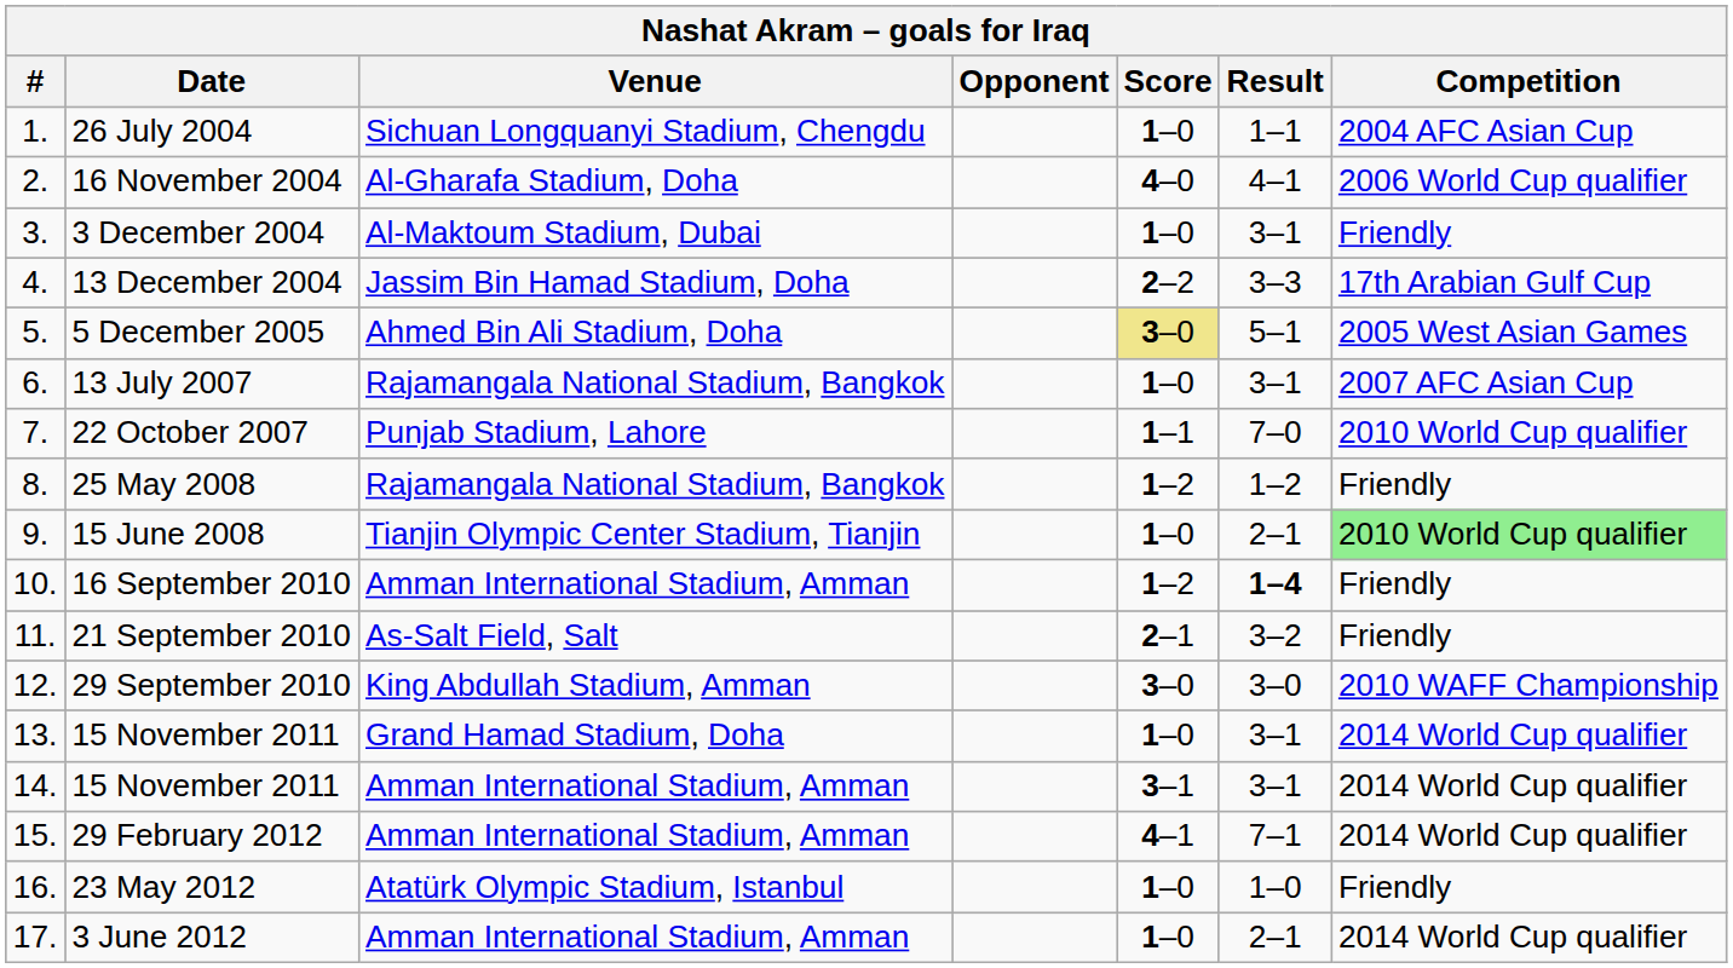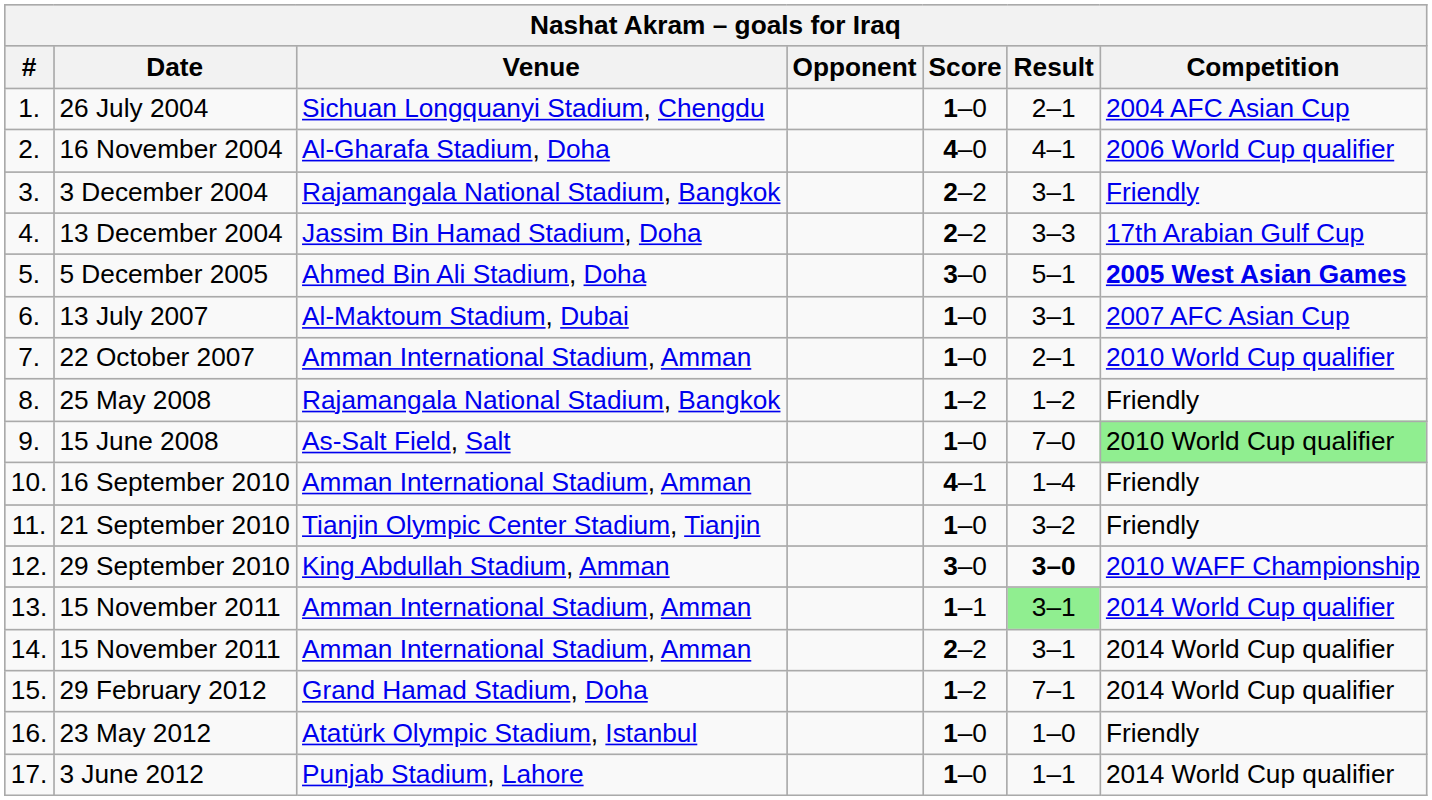 <table class="wikitable collapsible collapsed">
 <tr>
 <th colspan="7"><strong>Nashat Akram – goals for Iraq</strong></th>
 </tr>
 <tr>
 <th>#</th>
 <th>Date</th>
 <th>Venue</th>
 <th>Opponent</th>
 <th>Score</th>
 <th>Result</th>
 <th>Competition</th>
 </tr>
 <tr>
 <td align=center>1.</td>
 <td>26 July 2004</td>
 <td><a href='#'>Sichuan Longquanyi Stadium</a>, <a href='#'>Chengdu</a></td>
 <td></td>
 <td align=center><strong>1</strong>–0</td>
-<td align=center>1–1</td>
+<td align=center>2–1</td>
 <td><a href='#'>2004 AFC Asian Cup</a></td>
 </tr>
 <tr>
 <td align=center>2.</td>
 <td>16 November 2004</td>
 <td><a href='#'>Al-Gharafa Stadium</a>, <a href='#'>Doha</a></td>
 <td></td>
 <td align=center><strong>4</strong>–0</td>
 <td align=center>4–1</td>
 <td><a href='#'>2006 World Cup qualifier</a></td>
 </tr>
 <tr>
 <td align=center>3.</td>
 <td>3 December 2004</td>
-<td><a href='#'>Al-Maktoum Stadium</a>, <a href='#'>Dubai</a></td>
+<td><a href='#'>Rajamangala National Stadium</a>, <a href='#'>Bangkok</a></td>
 <td></td>
-<td align=center><strong>1</strong>–0</td>
+<td align=center><strong>2</strong>–2</td>
 <td align=center>3–1</td>
 <td><a href='#'>Friendly</a></td>
 </tr>
 <tr>
 <td align=center>4.</td>
 <td>13 December 2004</td>
 <td><a href='#'>Jassim Bin Hamad Stadium</a>, <a href='#'>Doha</a></td>
 <td></td>
 <td align=center><strong>2</strong>–2</td>
 <td align=center>3–3</td>
 <td><a href='#'>17th Arabian Gulf Cup</a></td>
 </tr>
 <tr>
 <td align=center>5.</td>
 <td>5 December 2005</td>
 <td><a href='#'>Ahmed Bin Ali Stadium</a>, <a href='#'>Doha</a></td>
 <td></td>
-<td align=center style="background: khaki;"><strong>3</strong>–0</td>
+<td align=center><strong>3</strong>–0</td>
 <td align=center>5–1</td>
-<td><a href='#'>2005 West Asian Games</a></td>
+<td><strong><a href='#'>2005 West Asian Games</a></strong></td>
 </tr>
 <tr>
 <td align=center>6.</td>
 <td>13 July 2007</td>
-<td><a href='#'>Rajamangala National Stadium</a>, <a href='#'>Bangkok</a></td>
+<td><a href='#'>Al-Maktoum Stadium</a>, <a href='#'>Dubai</a></td>
 <td></td>
 <td align=center><strong>1</strong>–0</td>
 <td align=center>3–1</td>
 <td><a href='#'>2007 AFC Asian Cup</a></td>
 </tr>
 <tr>
 <td align=center>7.</td>
 <td>22 October 2007</td>
-<td><a href='#'>Punjab Stadium</a>, <a href='#'>Lahore</a></td>
+<td><a href='#'>Amman International Stadium</a>, <a href='#'>Amman</a></td>
 <td></td>
-<td align=center><strong>1</strong>–1</td>
-<td align=center>7–0</td>
+<td align=center><strong>1</strong>–0</td>
+<td align=center>2–1</td>
 <td><a href='#'>2010 World Cup qualifier</a></td>
 </tr>
 <tr>
 <td align=center>8.</td>
 <td>25 May 2008</td>
 <td><a href='#'>Rajamangala National Stadium</a>, <a href='#'>Bangkok</a></td>
 <td></td>
 <td align=center><strong>1</strong>–2</td>
 <td align=center>1–2</td>
 <td>Friendly</td>
 </tr>
 <tr>
 <td align=center>9.</td>
 <td>15 June 2008</td>
-<td><a href='#'>Tianjin Olympic Center Stadium</a>, <a href='#'>Tianjin</a></td>
+<td><a href='#'>As-Salt Field</a>, <a href='#'>Salt</a></td>
 <td></td>
 <td align=center><strong>1</strong>–0</td>
-<td align=center>2–1</td>
+<td align=center>7–0</td>
 <td style="background: lightgreen;">2010 World Cup qualifier</td>
 </tr>
 <tr>
 <td align=center>10.</td>
 <td>16 September 2010</td>
 <td><a href='#'>Amman International Stadium</a>, <a href='#'>Amman</a></td>
 <td></td>
-<td align=center><strong>1</strong>–2</td>
-<td align=center><strong>1–4</strong></td>
+<td align=center><strong>4</strong>–1</td>
+<td align=center>1–4</td>
 <td>Friendly</td>
 </tr>
 <tr>
 <td align=center>11.</td>
 <td>21 September 2010</td>
-<td><a href='#'>As-Salt Field</a>, <a href='#'>Salt</a></td>
+<td><a href='#'>Tianjin Olympic Center Stadium</a>, <a href='#'>Tianjin</a></td>
 <td></td>
-<td align=center><strong>2</strong>–1</td>
+<td align=center><strong>1</strong>–0</td>
 <td align=center>3–2</td>
 <td>Friendly</td>
 </tr>
 <tr>
 <td align=center>12.</td>
 <td>29 September 2010</td>
 <td><a href='#'>King Abdullah Stadium</a>, <a href='#'>Amman</a></td>
 <td></td>
 <td align=center><strong>3</strong>–0</td>
-<td align=center>3–0</td>
+<td align=center><strong>3–0</strong></td>
 <td><a href='#'>2010 WAFF Championship</a></td>
 </tr>
 <tr>
 <td align=center>13.</td>
 <td>15 November 2011</td>
-<td><a href='#'>Grand Hamad Stadium</a>, <a href='#'>Doha</a></td>
+<td><a href='#'>Amman International Stadium</a>, <a href='#'>Amman</a></td>
 <td></td>
-<td align=center><strong>1</strong>–0</td>
-<td align=center>3–1</td>
+<td align=center><strong>1</strong>–1</td>
+<td align=center style="background: lightgreen;">3–1</td>
 <td><a href='#'>2014 World Cup qualifier</a></td>
 </tr>
 <tr>
 <td align=center>14.</td>
 <td>15 November 2011</td>
 <td><a href='#'>Amman International Stadium</a>, <a href='#'>Amman</a></td>
 <td></td>
-<td align=center><strong>3</strong>–1</td>
+<td align=center><strong>2</strong>–2</td>
 <td align=center>3–1</td>
 <td>2014 World Cup qualifier</td>
 </tr>
 <tr>
 <td align=center>15.</td>
 <td>29 February 2012</td>
-<td><a href='#'>Amman International Stadium</a>, <a href='#'>Amman</a></td>
+<td><a href='#'>Grand Hamad Stadium</a>, <a href='#'>Doha</a></td>
 <td></td>
-<td align=center><strong>4</strong>–1</td>
+<td align=center><strong>1</strong>–2</td>
 <td align=center>7–1</td>
 <td>2014 World Cup qualifier</td>
 </tr>
 <tr>
 <td align=center>16.</td>
 <td>23 May 2012</td>
 <td><a href='#'>Atatürk Olympic Stadium</a>, <a href='#'>Istanbul</a></td>
 <td></td>
 <td align=center><strong>1</strong>–0</td>
 <td align=center>1–0</td>
 <td>Friendly</td>
 </tr>
 <tr>
 <td align=center>17.</td>
 <td>3 June 2012</td>
-<td><a href='#'>Amman International Stadium</a>, <a href='#'>Amman</a></td>
+<td><a href='#'>Punjab Stadium</a>, <a href='#'>Lahore</a></td>
 <td></td>
 <td align=center><strong>1</strong>–0</td>
-<td align=center>2–1</td>
+<td align=center>1–1</td>
 <td>2014 World Cup qualifier</td>
 </tr>
 </table>
